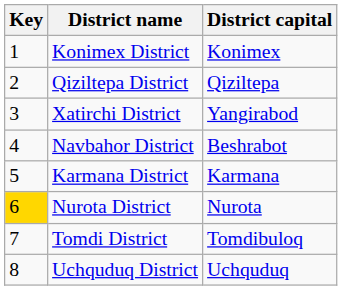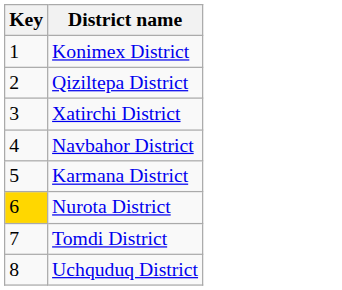 <table class="wikitable sortable">
 <tr>
 <th>Key</th>
 <th>District name</th>
-<th>District capital</th>
 </tr>
 <tr>
 <td>1</td>
 <td><a href='#'>Konimex District</a></td>
-<td><a href='#'>Konimex</a></td>
 </tr>
 <tr>
 <td>2</td>
 <td><a href='#'>Qiziltepa District</a></td>
-<td><a href='#'>Qiziltepa</a></td>
 </tr>
 <tr>
 <td>3</td>
 <td><a href='#'>Xatirchi District</a></td>
-<td><a href='#'>Yangirabod</a></td>
 </tr>
 <tr>
 <td>4</td>
 <td><a href='#'>Navbahor District</a></td>
-<td><a href='#'>Beshrabot</a></td>
 </tr>
 <tr>
 <td>5</td>
 <td><a href='#'>Karmana District</a></td>
-<td><a href='#'>Karmana</a></td>
 </tr>
 <tr>
 <td style="background: gold;">6</td>
 <td><a href='#'>Nurota District</a></td>
-<td><a href='#'>Nurota</a></td>
 </tr>
 <tr>
 <td>7</td>
 <td><a href='#'>Tomdi District</a></td>
-<td><a href='#'>Tomdibuloq</a></td>
 </tr>
 <tr>
 <td>8</td>
 <td><a href='#'>Uchquduq District</a></td>
-<td><a href='#'>Uchquduq</a></td>
 </tr>
 </table>
